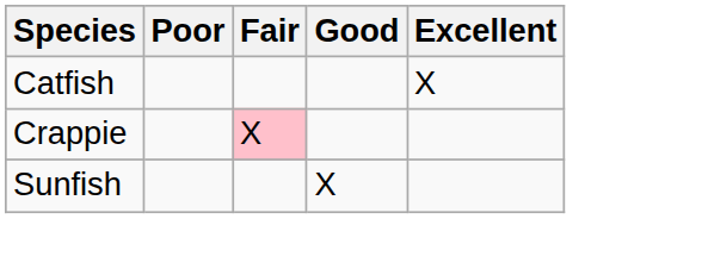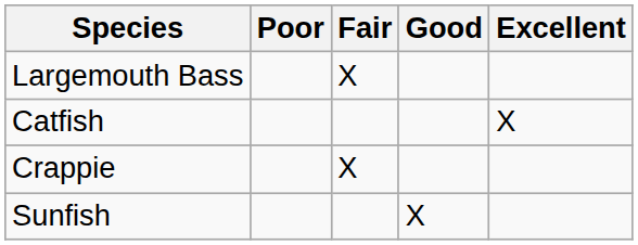 <table class="wikitable">
 <tr>
 <th>Species</th>
 <th>Poor</th>
 <th>Fair</th>
 <th>Good</th>
 <th>Excellent</th>
+</tr>
+<tr>
+<td>Largemouth Bass</td>
+<td></td>
+<td>X</td>
+<td></td>
+<td></td>
 </tr>
 <tr>
 <td>Catfish</td>
 <td></td>
 <td></td>
 <td></td>
 <td>X</td>
 </tr>
 <tr>
 <td>Crappie</td>
 <td></td>
-<td style="background: pink;">X</td>
+<td>X</td>
 <td></td>
 <td></td>
 </tr>
 <tr>
 <td>Sunfish</td>
 <td></td>
 <td></td>
 <td>X</td>
 <td></td>
 </tr>
 </table>
